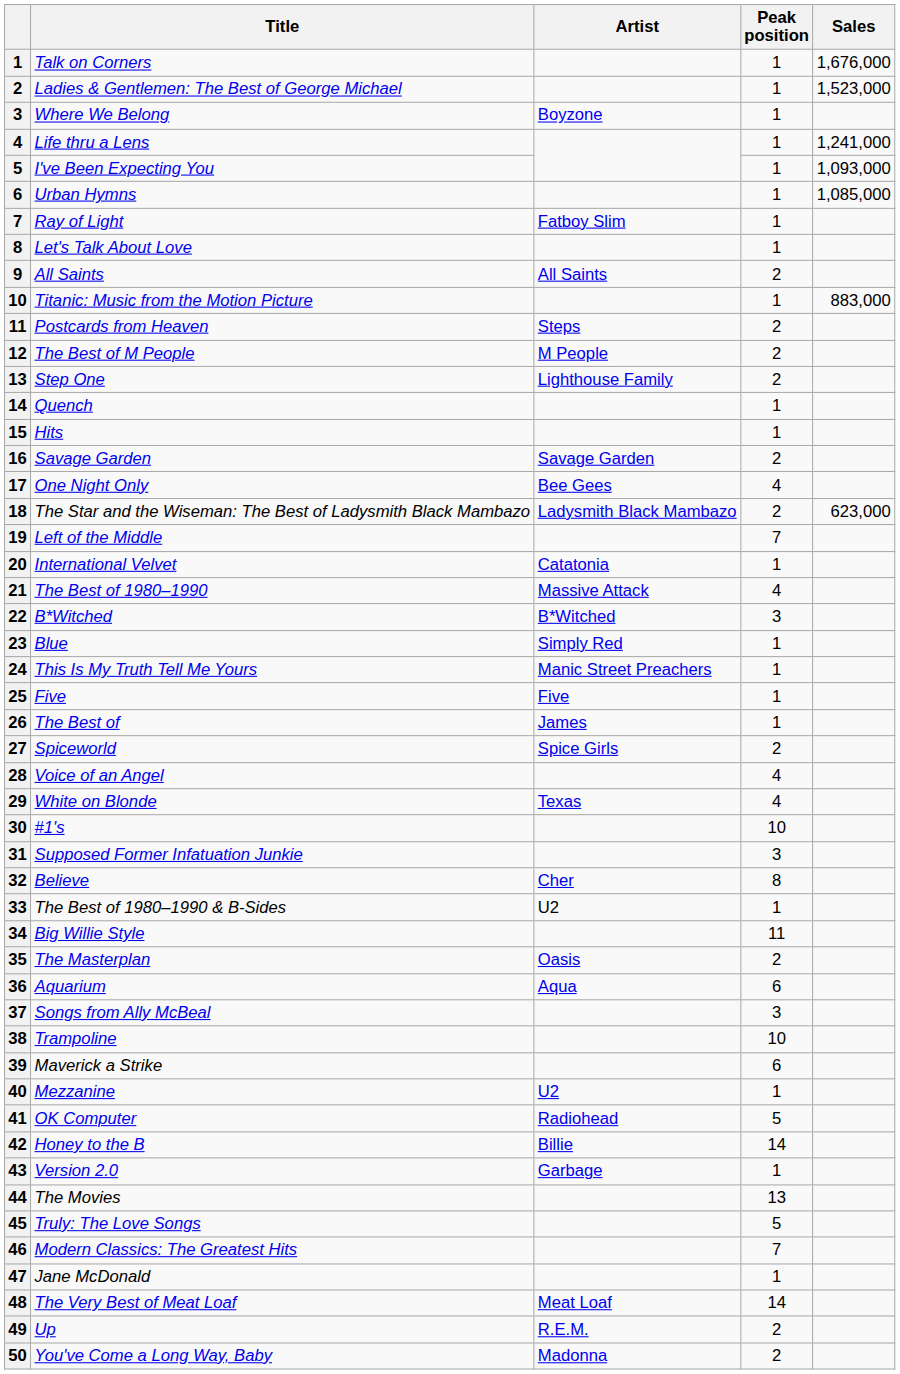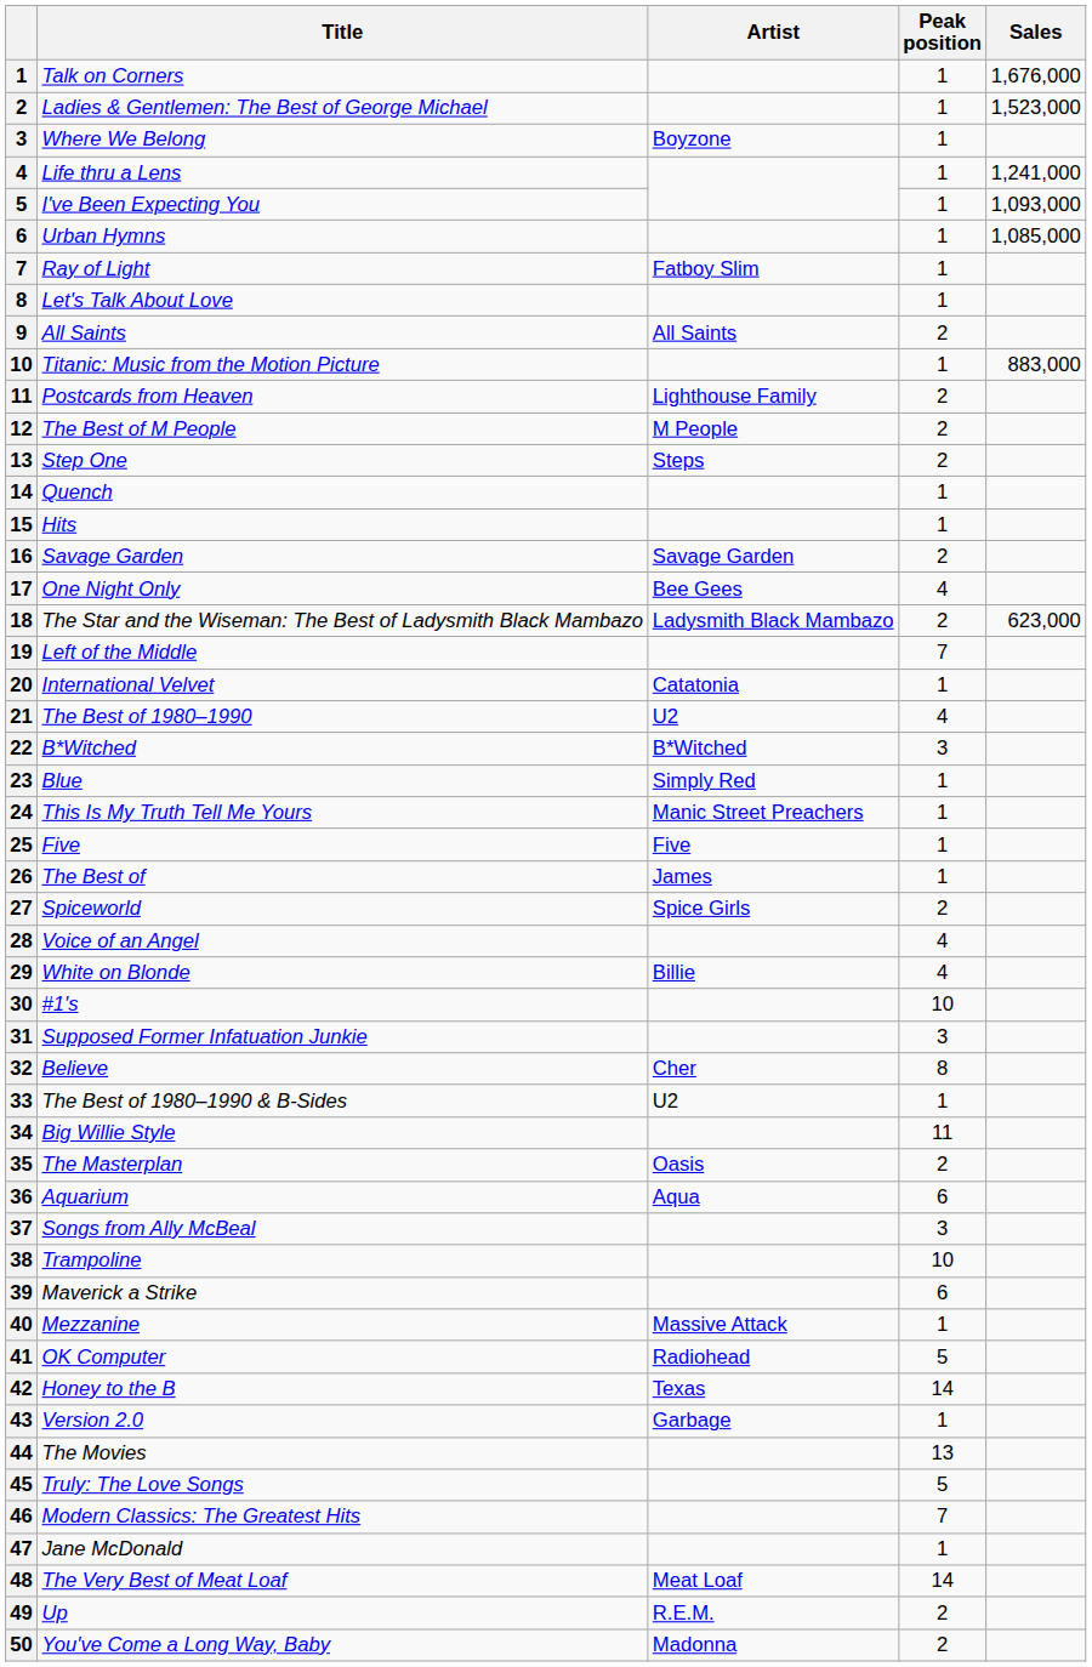 <table class="wikitable sortable plainrowheaders">
 <tr>
 <th scope=col></th>
 <th scope=col>Title</th>
 <th scope=col>Artist</th>
 <th scope=col>Peak<br>position</th>
 <th scope=col>Sales</th>
 </tr>
 <tr>
 <th scope=row style="text-align:center;">1</th>
 <td><em><a href='#'>Talk on Corners</a></em></td>
 <td></td>
 <td style="text-align:center;">1</td>
 <td style="text-align:right;">1,676,000</td>
 </tr>
 <tr>
 <th scope=row style="text-align:center;">2</th>
 <td><em><a href='#'>Ladies & Gentlemen: The Best of George Michael</a></em></td>
 <td></td>
 <td style="text-align:center;">1</td>
 <td style="text-align:right;">1,523,000</td>
 </tr>
 <tr>
 <th scope=row style="text-align:center;">3</th>
 <td><em><a href='#'>Where We Belong</a></em></td>
 <td><a href='#'>Boyzone</a></td>
 <td style="text-align:center;">1</td>
 <td></td>
 </tr>
 <tr>
 <th scope=row style="text-align:center;">4</th>
 <td><em><a href='#'>Life thru a Lens</a></em></td>
 <td rowspan="2"></td>
 <td style="text-align:center;">1</td>
 <td style="text-align:right;">1,241,000</td>
 </tr>
 <tr>
 <th scope=row style="text-align:center;">5</th>
 <td><em><a href='#'>I've Been Expecting You</a></em></td>
 <td style="text-align:center;">1</td>
 <td style="text-align:right;">1,093,000</td>
 </tr>
 <tr>
 <th scope=row style="text-align:center;">6</th>
 <td><em><a href='#'>Urban Hymns</a></em></td>
 <td></td>
 <td style="text-align:center;">1</td>
 <td style="text-align:right;">1,085,000</td>
 </tr>
 <tr>
 <th scope=row style="text-align:center;">7</th>
 <td><em><a href='#'>Ray of Light</a></em></td>
 <td><a href='#'>Fatboy Slim</a></td>
 <td style="text-align:center;">1</td>
 <td></td>
 </tr>
 <tr>
 <th scope=row style="text-align:center;">8</th>
 <td><em><a href='#'>Let's Talk About Love</a></em></td>
 <td></td>
 <td style="text-align:center;">1</td>
 <td></td>
 </tr>
 <tr>
 <th scope=row style="text-align:center;">9</th>
 <td><em><a href='#'>All Saints</a></em></td>
 <td><a href='#'>All Saints</a></td>
 <td style="text-align:center;">2</td>
 <td></td>
 </tr>
 <tr>
 <th scope=row style="text-align:center;">10</th>
 <td><em><a href='#'>Titanic: Music from the Motion Picture</a></em></td>
 <td></td>
 <td style="text-align:center;">1</td>
 <td style="text-align:right;">883,000</td>
 </tr>
 <tr>
 <th scope=row style="text-align:center;">11</th>
 <td><em><a href='#'>Postcards from Heaven</a></em></td>
-<td><a href='#'>Steps</a></td>
+<td><a href='#'>Lighthouse Family</a></td>
 <td style="text-align:center;">2</td>
 <td></td>
 </tr>
 <tr>
 <th scope=row style="text-align:center;">12</th>
 <td><em><a href='#'>The Best of M People</a></em></td>
 <td><a href='#'>M People</a></td>
 <td style="text-align:center;">2</td>
 <td></td>
 </tr>
 <tr>
 <th scope=row style="text-align:center;">13</th>
 <td><em><a href='#'>Step One</a></em></td>
-<td><a href='#'>Lighthouse Family</a></td>
+<td><a href='#'>Steps</a></td>
 <td style="text-align:center;">2</td>
 <td></td>
 </tr>
 <tr>
 <th scope=row style="text-align:center;">14</th>
 <td><em><a href='#'>Quench</a></em></td>
 <td></td>
 <td style="text-align:center;">1</td>
 <td></td>
 </tr>
 <tr>
 <th scope=row style="text-align:center;">15</th>
 <td><em><a href='#'>Hits</a></em></td>
 <td></td>
 <td style="text-align:center;">1</td>
 <td></td>
 </tr>
 <tr>
 <th scope=row style="text-align:center;">16</th>
 <td><em><a href='#'>Savage Garden</a></em></td>
 <td><a href='#'>Savage Garden</a></td>
 <td style="text-align:center;">2</td>
 <td></td>
 </tr>
 <tr>
 <th scope=row style="text-align:center;">17</th>
 <td><em><a href='#'>One Night Only</a></em></td>
 <td><a href='#'>Bee Gees</a></td>
 <td style="text-align:center;">4</td>
 <td></td>
 </tr>
 <tr>
 <th scope=row style="text-align:center;">18</th>
 <td><em>The Star and the Wiseman: The Best of Ladysmith Black Mambazo</em></td>
 <td><a href='#'>Ladysmith Black Mambazo</a></td>
 <td style="text-align:center;">2</td>
 <td style="text-align:right;">623,000</td>
 </tr>
 <tr>
 <th scope=row style="text-align:center;">19</th>
 <td><em><a href='#'>Left of the Middle</a></em></td>
 <td></td>
 <td style="text-align:center;">7</td>
 <td></td>
 </tr>
 <tr>
 <th scope=row style="text-align:center;">20</th>
 <td><em><a href='#'>International Velvet</a></em></td>
 <td><a href='#'>Catatonia</a></td>
 <td style="text-align:center;">1</td>
 <td></td>
 </tr>
 <tr>
 <th scope=row style="text-align:center;">21</th>
 <td><em><a href='#'>The Best of 1980–1990</a></em></td>
-<td><a href='#'>Massive Attack</a></td>
+<td><a href='#'>U2</a></td>
 <td style="text-align:center;">4</td>
 <td></td>
 </tr>
 <tr>
 <th scope=row style="text-align:center;">22</th>
 <td><em><a href='#'>B*Witched</a></em></td>
 <td><a href='#'>B*Witched</a></td>
 <td style="text-align:center;">3</td>
 <td></td>
 </tr>
 <tr>
 <th scope=row style="text-align:center;">23</th>
 <td><em><a href='#'>Blue</a></em></td>
 <td><a href='#'>Simply Red</a></td>
 <td style="text-align:center;">1</td>
 <td></td>
 </tr>
 <tr>
 <th scope=row style="text-align:center;">24</th>
 <td><em><a href='#'>This Is My Truth Tell Me Yours</a></em></td>
 <td><a href='#'>Manic Street Preachers</a></td>
 <td style="text-align:center;">1</td>
 <td></td>
 </tr>
 <tr>
 <th scope=row style="text-align:center;">25</th>
 <td><em><a href='#'>Five</a></em></td>
 <td><a href='#'>Five</a></td>
 <td style="text-align:center;">1</td>
 <td></td>
 </tr>
 <tr>
 <th scope=row style="text-align:center;">26</th>
 <td><em><a href='#'>The Best of</a></em></td>
 <td><a href='#'>James</a></td>
 <td style="text-align:center;">1</td>
 <td></td>
 </tr>
 <tr>
 <th scope=row style="text-align:center;">27</th>
 <td><em><a href='#'>Spiceworld</a></em></td>
 <td><a href='#'>Spice Girls</a></td>
 <td style="text-align:center;">2</td>
 <td></td>
 </tr>
 <tr>
 <th scope=row style="text-align:center;">28</th>
 <td><em><a href='#'>Voice of an Angel</a></em></td>
 <td></td>
 <td style="text-align:center;">4</td>
 <td></td>
 </tr>
 <tr>
 <th scope=row style="text-align:center;">29</th>
 <td><em><a href='#'>White on Blonde</a></em></td>
-<td><a href='#'>Texas</a></td>
+<td><a href='#'>Billie</a></td>
 <td style="text-align:center;">4</td>
 <td></td>
 </tr>
 <tr>
 <th scope=row style="text-align:center;">30</th>
 <td><em><a href='#'>#1's</a></em></td>
 <td></td>
 <td style="text-align:center;">10</td>
 <td></td>
 </tr>
 <tr>
 <th scope=row style="text-align:center;">31</th>
 <td><em><a href='#'>Supposed Former Infatuation Junkie</a></em></td>
 <td></td>
 <td style="text-align:center;">3</td>
 <td></td>
 </tr>
 <tr>
 <th scope=row style="text-align:center;">32</th>
 <td><em><a href='#'>Believe</a></em></td>
 <td><a href='#'>Cher</a></td>
 <td style="text-align:center;">8</td>
 <td></td>
 </tr>
 <tr>
 <th scope=row style="text-align:center;">33</th>
 <td><em>The Best of 1980–1990 & B-Sides</em></td>
 <td>U2</td>
 <td style="text-align:center;">1</td>
 <td></td>
 </tr>
 <tr>
 <th scope=row style="text-align:center;">34</th>
 <td><em><a href='#'>Big Willie Style</a></em></td>
 <td></td>
 <td style="text-align:center;">11</td>
 <td></td>
 </tr>
 <tr>
 <th scope=row style="text-align:center;">35</th>
 <td><em><a href='#'>The Masterplan</a></em></td>
 <td><a href='#'>Oasis</a></td>
 <td style="text-align:center;">2</td>
 <td></td>
 </tr>
 <tr>
 <th scope=row style="text-align:center;">36</th>
 <td><em><a href='#'>Aquarium</a></em></td>
 <td><a href='#'>Aqua</a></td>
 <td style="text-align:center;">6</td>
 <td></td>
 </tr>
 <tr>
 <th scope=row style="text-align:center;">37</th>
 <td><em><a href='#'>Songs from Ally McBeal</a></em></td>
 <td></td>
 <td style="text-align:center;">3</td>
 <td></td>
 </tr>
 <tr>
 <th scope=row style="text-align:center;">38</th>
 <td><em><a href='#'>Trampoline</a></em></td>
 <td></td>
 <td style="text-align:center;">10</td>
 <td></td>
 </tr>
 <tr>
 <th scope=row style="text-align:center;">39</th>
 <td><em>Maverick a Strike</em></td>
 <td></td>
 <td style="text-align:center;">6</td>
 <td></td>
 </tr>
 <tr>
 <th scope=row style="text-align:center;">40</th>
 <td><em><a href='#'>Mezzanine</a></em></td>
-<td><a href='#'>U2</a></td>
+<td><a href='#'>Massive Attack</a></td>
 <td style="text-align:center;">1</td>
 <td></td>
 </tr>
 <tr>
 <th scope=row style="text-align:center;">41</th>
 <td><em><a href='#'>OK Computer</a></em></td>
 <td><a href='#'>Radiohead</a></td>
 <td style="text-align:center;">5</td>
 <td></td>
 </tr>
 <tr>
 <th scope=row style="text-align:center;">42</th>
 <td><em><a href='#'>Honey to the B</a></em></td>
-<td><a href='#'>Billie</a></td>
+<td><a href='#'>Texas</a></td>
 <td style="text-align:center;">14</td>
 <td></td>
 </tr>
 <tr>
 <th scope=row style="text-align:center;">43</th>
 <td><em><a href='#'>Version 2.0</a></em></td>
 <td><a href='#'>Garbage</a></td>
 <td style="text-align:center;">1</td>
 <td></td>
 </tr>
 <tr>
 <th scope=row style="text-align:center;">44</th>
 <td><em>The Movies</em></td>
 <td></td>
 <td style="text-align:center;">13</td>
 <td></td>
 </tr>
 <tr>
 <th scope=row style="text-align:center;">45</th>
 <td><em><a href='#'>Truly: The Love Songs</a></em></td>
 <td></td>
 <td style="text-align:center;">5</td>
 <td></td>
 </tr>
 <tr>
 <th scope=row style="text-align:center;">46</th>
 <td><em><a href='#'>Modern Classics: The Greatest Hits</a></em></td>
 <td></td>
 <td style="text-align:center;">7</td>
 <td></td>
 </tr>
 <tr>
 <th scope=row style="text-align:center;">47</th>
 <td><em>Jane McDonald</em></td>
 <td></td>
 <td style="text-align:center;">1</td>
 <td></td>
 </tr>
 <tr>
 <th scope=row style="text-align:center;">48</th>
 <td><em><a href='#'>The Very Best of Meat Loaf</a></em></td>
 <td><a href='#'>Meat Loaf</a></td>
 <td style="text-align:center;">14</td>
 <td></td>
 </tr>
 <tr>
 <th scope=row style="text-align:center;">49</th>
 <td><em><a href='#'>Up</a></em></td>
 <td><a href='#'>R.E.M.</a></td>
 <td style="text-align:center;">2</td>
 <td></td>
 </tr>
 <tr>
 <th scope=row style="text-align:center;">50</th>
 <td><em><a href='#'>You've Come a Long Way, Baby</a></em></td>
 <td><a href='#'>Madonna</a></td>
 <td style="text-align:center;">2</td>
 <td></td>
 </tr>
 </table>
